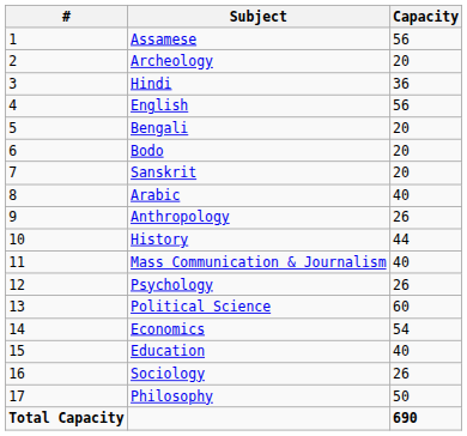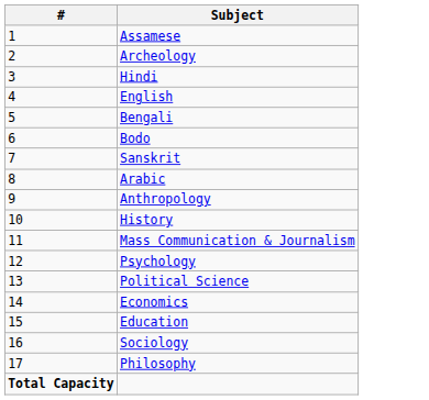 <table class="wikitable">
 <tr>
 <th>#</th>
 <th>Subject</th>
-<th>Capacity</th>
 </tr>
 <tr>
 <td>1</td>
 <td><a href='#'>Assamese</a></td>
-<td>56</td>
 </tr>
 <tr>
 <td>2</td>
 <td><a href='#'>Archeology</a></td>
-<td>20</td>
 </tr>
 <tr>
 <td>3</td>
 <td><a href='#'>Hindi</a></td>
-<td>36</td>
 </tr>
 <tr>
 <td>4</td>
 <td><a href='#'>English</a></td>
-<td>56</td>
 </tr>
 <tr>
 <td>5</td>
 <td><a href='#'>Bengali</a></td>
-<td>20</td>
 </tr>
 <tr>
 <td>6</td>
 <td><a href='#'>Bodo</a></td>
-<td>20</td>
 </tr>
 <tr>
 <td>7</td>
 <td><a href='#'>Sanskrit</a></td>
-<td>20</td>
 </tr>
 <tr>
 <td>8</td>
 <td><a href='#'>Arabic</a></td>
-<td>40</td>
 </tr>
 <tr>
 <td>9</td>
 <td><a href='#'>Anthropology</a></td>
-<td>26</td>
 </tr>
 <tr>
 <td>10</td>
 <td><a href='#'>History</a></td>
-<td>44</td>
 </tr>
 <tr>
 <td>11</td>
 <td><a href='#'>Mass Communication & Journalism</a></td>
-<td>40</td>
 </tr>
 <tr>
 <td>12</td>
 <td><a href='#'>Psychology</a></td>
-<td>26</td>
 </tr>
 <tr>
 <td>13</td>
 <td><a href='#'>Political Science</a></td>
-<td>60</td>
 </tr>
 <tr>
 <td>14</td>
 <td><a href='#'>Economics</a></td>
-<td>54</td>
 </tr>
 <tr>
 <td>15</td>
 <td><a href='#'>Education</a></td>
-<td>40</td>
 </tr>
 <tr>
 <td>16</td>
 <td><a href='#'>Sociology</a></td>
-<td>26</td>
 </tr>
 <tr>
 <td>17</td>
 <td><a href='#'>Philosophy</a></td>
-<td>50</td>
 </tr>
 <tr>
 <td><strong>Total Capacity</strong></td>
 <td></td>
-<td><strong>690</strong></td>
 </tr>
 </table>
